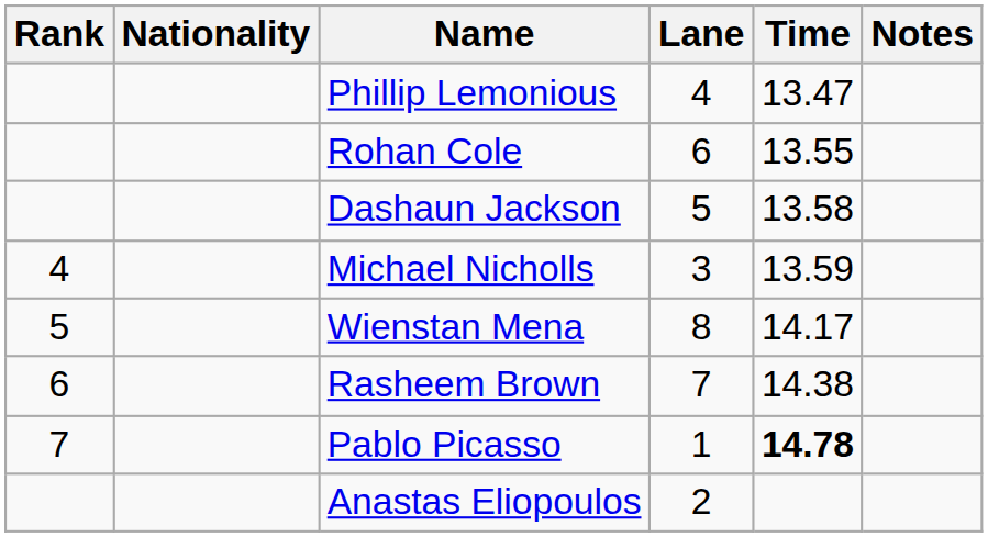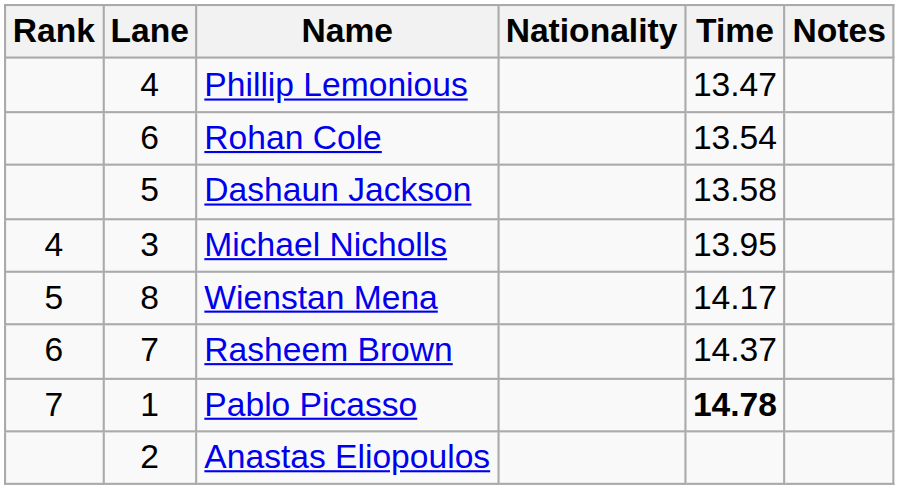 <table class="wikitable sortable" style="text-align:center">
 <tr>
 <th>Rank</th>
+<th>Lane</th>
+<th>Name</th>
 <th>Nationality</th>
-<th>Name</th>
-<th>Lane</th>
 <th>Time</th>
 <th>Notes</th>
 </tr>
 <tr>
 <td></td>
+<td>4</td>
+<td align=left><a href='#'>Phillip Lemonious</a></td>
 <td align=left></td>
-<td align=left><a href='#'>Phillip Lemonious</a></td>
-<td>4</td>
 <td>13.47</td>
 <td></td>
 </tr>
 <tr>
 <td></td>
+<td>6</td>
+<td align=left><a href='#'>Rohan Cole</a></td>
 <td align=left></td>
-<td align=left><a href='#'>Rohan Cole</a></td>
-<td>6</td>
-<td>13.55</td>
+<td>13.54</td>
 <td></td>
 </tr>
 <tr>
 <td></td>
+<td>5</td>
+<td align=left><a href='#'>Dashaun Jackson</a></td>
 <td align=left></td>
-<td align=left><a href='#'>Dashaun Jackson</a></td>
-<td>5</td>
 <td>13.58</td>
 <td></td>
 </tr>
 <tr>
 <td>4</td>
+<td>3</td>
+<td align=left><a href='#'>Michael Nicholls</a></td>
 <td align=left></td>
-<td align=left><a href='#'>Michael Nicholls</a></td>
-<td>3</td>
-<td>13.59</td>
+<td>13.95</td>
 <td></td>
 </tr>
 <tr>
 <td>5</td>
+<td>8</td>
+<td align=left><a href='#'>Wienstan Mena</a></td>
 <td align=left></td>
-<td align=left><a href='#'>Wienstan Mena</a></td>
-<td>8</td>
 <td>14.17</td>
 <td></td>
 </tr>
 <tr>
 <td>6</td>
+<td>7</td>
+<td align=left><a href='#'>Rasheem Brown</a></td>
 <td align=left></td>
-<td align=left><a href='#'>Rasheem Brown</a></td>
-<td>7</td>
-<td>14.38</td>
+<td>14.37</td>
 <td></td>
 </tr>
 <tr>
 <td>7</td>
+<td>1</td>
+<td align=left><a href='#'>Pablo Picasso</a></td>
 <td align=left></td>
-<td align=left><a href='#'>Pablo Picasso</a></td>
-<td>1</td>
 <td><strong>14.78</strong></td>
 <td></td>
 </tr>
 <tr>
 <td></td>
+<td>2</td>
+<td align=left><a href='#'>Anastas Eliopoulos</a></td>
 <td align=left></td>
-<td align=left><a href='#'>Anastas Eliopoulos</a></td>
-<td>2</td>
 <td></td>
 <td></td>
 </tr>
 </table>
